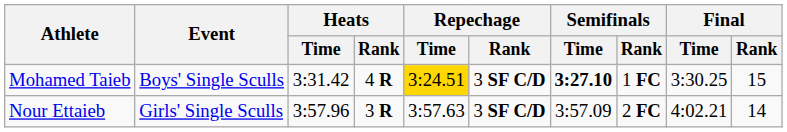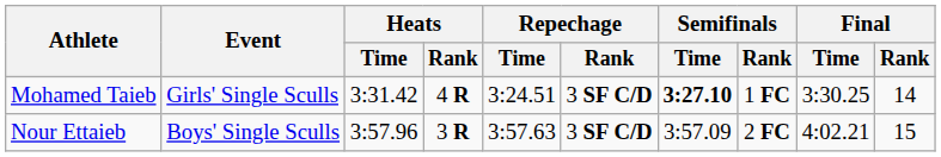 <table class="wikitable" style="font-size:90%">
 <tr>
 <th rowspan="2">Athlete</th>
 <th rowspan="2">Event</th>
 <th colspan="2">Heats</th>
 <th colspan="2">Repechage</th>
 <th colspan="2">Semifinals</th>
 <th colspan="2">Final</th>
 </tr>
 <tr style="font-size:95%">
 <th>Time</th>
 <th>Rank</th>
 <th>Time</th>
 <th>Rank</th>
 <th>Time</th>
 <th>Rank</th>
 <th>Time</th>
 <th>Rank</th>
 </tr>
 <tr align=center>
 <td align=left><a href='#'>Mohamed Taieb</a></td>
-<td align=left><a href='#'>Boys' Single Sculls</a></td>
+<td align=left><a href='#'>Girls' Single Sculls</a></td>
 <td>3:31.42</td>
 <td>4 <strong>R</strong></td>
-<td style="background: gold;">3:24.51</td>
+<td>3:24.51</td>
 <td>3 <strong>SF C/D</strong></td>
 <td><strong>3:27.10</strong></td>
 <td>1 <strong>FC</strong></td>
 <td>3:30.25</td>
-<td>15</td>
+<td>14</td>
 </tr>
 <tr align=center>
 <td align=left><a href='#'>Nour Ettaieb</a></td>
-<td align=left><a href='#'>Girls' Single Sculls</a></td>
+<td align=left><a href='#'>Boys' Single Sculls</a></td>
 <td>3:57.96</td>
 <td>3 <strong>R</strong></td>
 <td>3:57.63</td>
 <td>3 <strong>SF C/D</strong></td>
 <td>3:57.09</td>
 <td>2 <strong>FC</strong></td>
 <td>4:02.21</td>
-<td>14</td>
+<td>15</td>
 </tr>
 </table>
